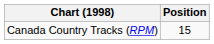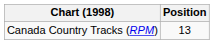 <table class="wikitable sortable">
 <tr>
 <th scope="col">Chart (1998)</th>
 <th scope="col">Position</th>
 </tr>
 <tr>
 <td>Canada Country Tracks (<em><a href='#'>RPM</a></em>)</td>
-<td align="center">15</td>
+<td align="center">13</td>
 </tr>
 </table>
